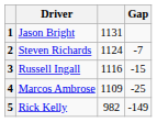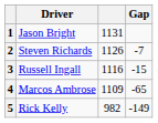 <table class="wikitable" style="font-size: 90%;">
 <tr>
 <th></th>
 <th>Driver</th>
 <th></th>
 <th>Gap</th>
 </tr>
 <tr>
 <th align="center">1</th>
 <td> <a href='#'>Jason Bright</a></td>
 <td align="center">1131</td>
 <td align="center"></td>
 </tr>
 <tr>
 <th align="center">2</th>
 <td> <a href='#'>Steven Richards</a></td>
-<td align="center">1124</td>
+<td align="center">1126</td>
 <td align="center">-7</td>
 </tr>
 <tr>
 <th align="center">3</th>
 <td> <a href='#'>Russell Ingall</a></td>
 <td align="center">1116</td>
 <td align="center">-15</td>
 </tr>
 <tr>
 <th align="center">4</th>
 <td> <a href='#'>Marcos Ambrose</a></td>
 <td align="center">1109</td>
-<td align="center">-25</td>
+<td align="center">-65</td>
 </tr>
 <tr>
 <th align="center">5</th>
 <td> <a href='#'>Rick Kelly</a></td>
 <td align="center">982</td>
 <td align="center">-149</td>
 </tr>
 </table>
